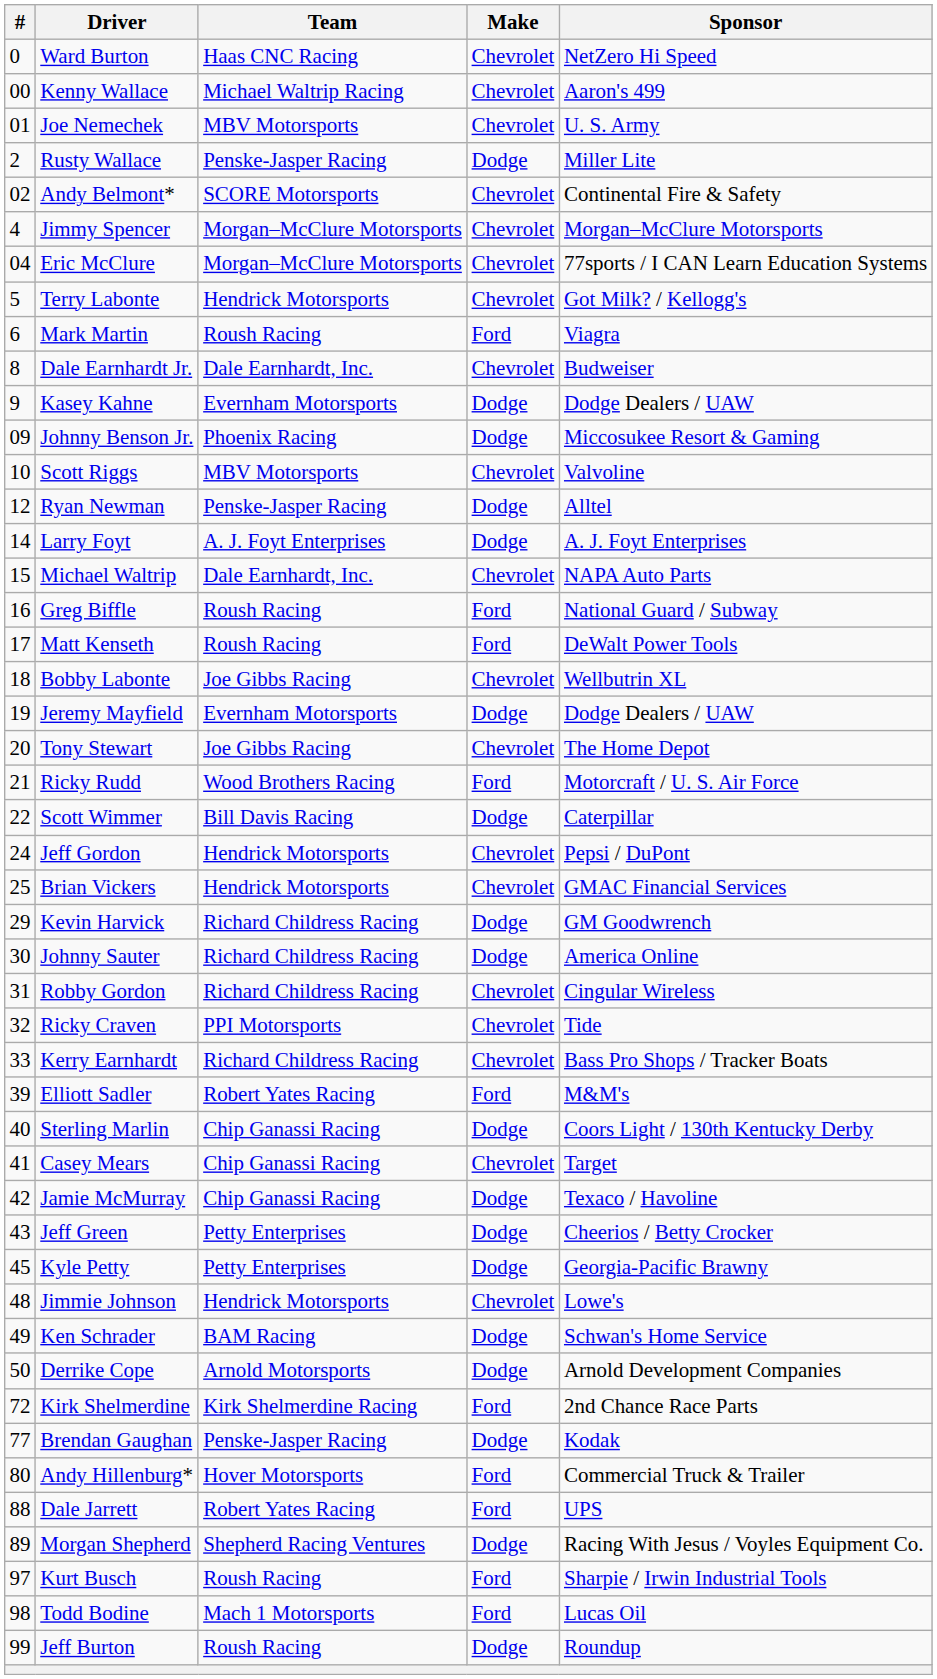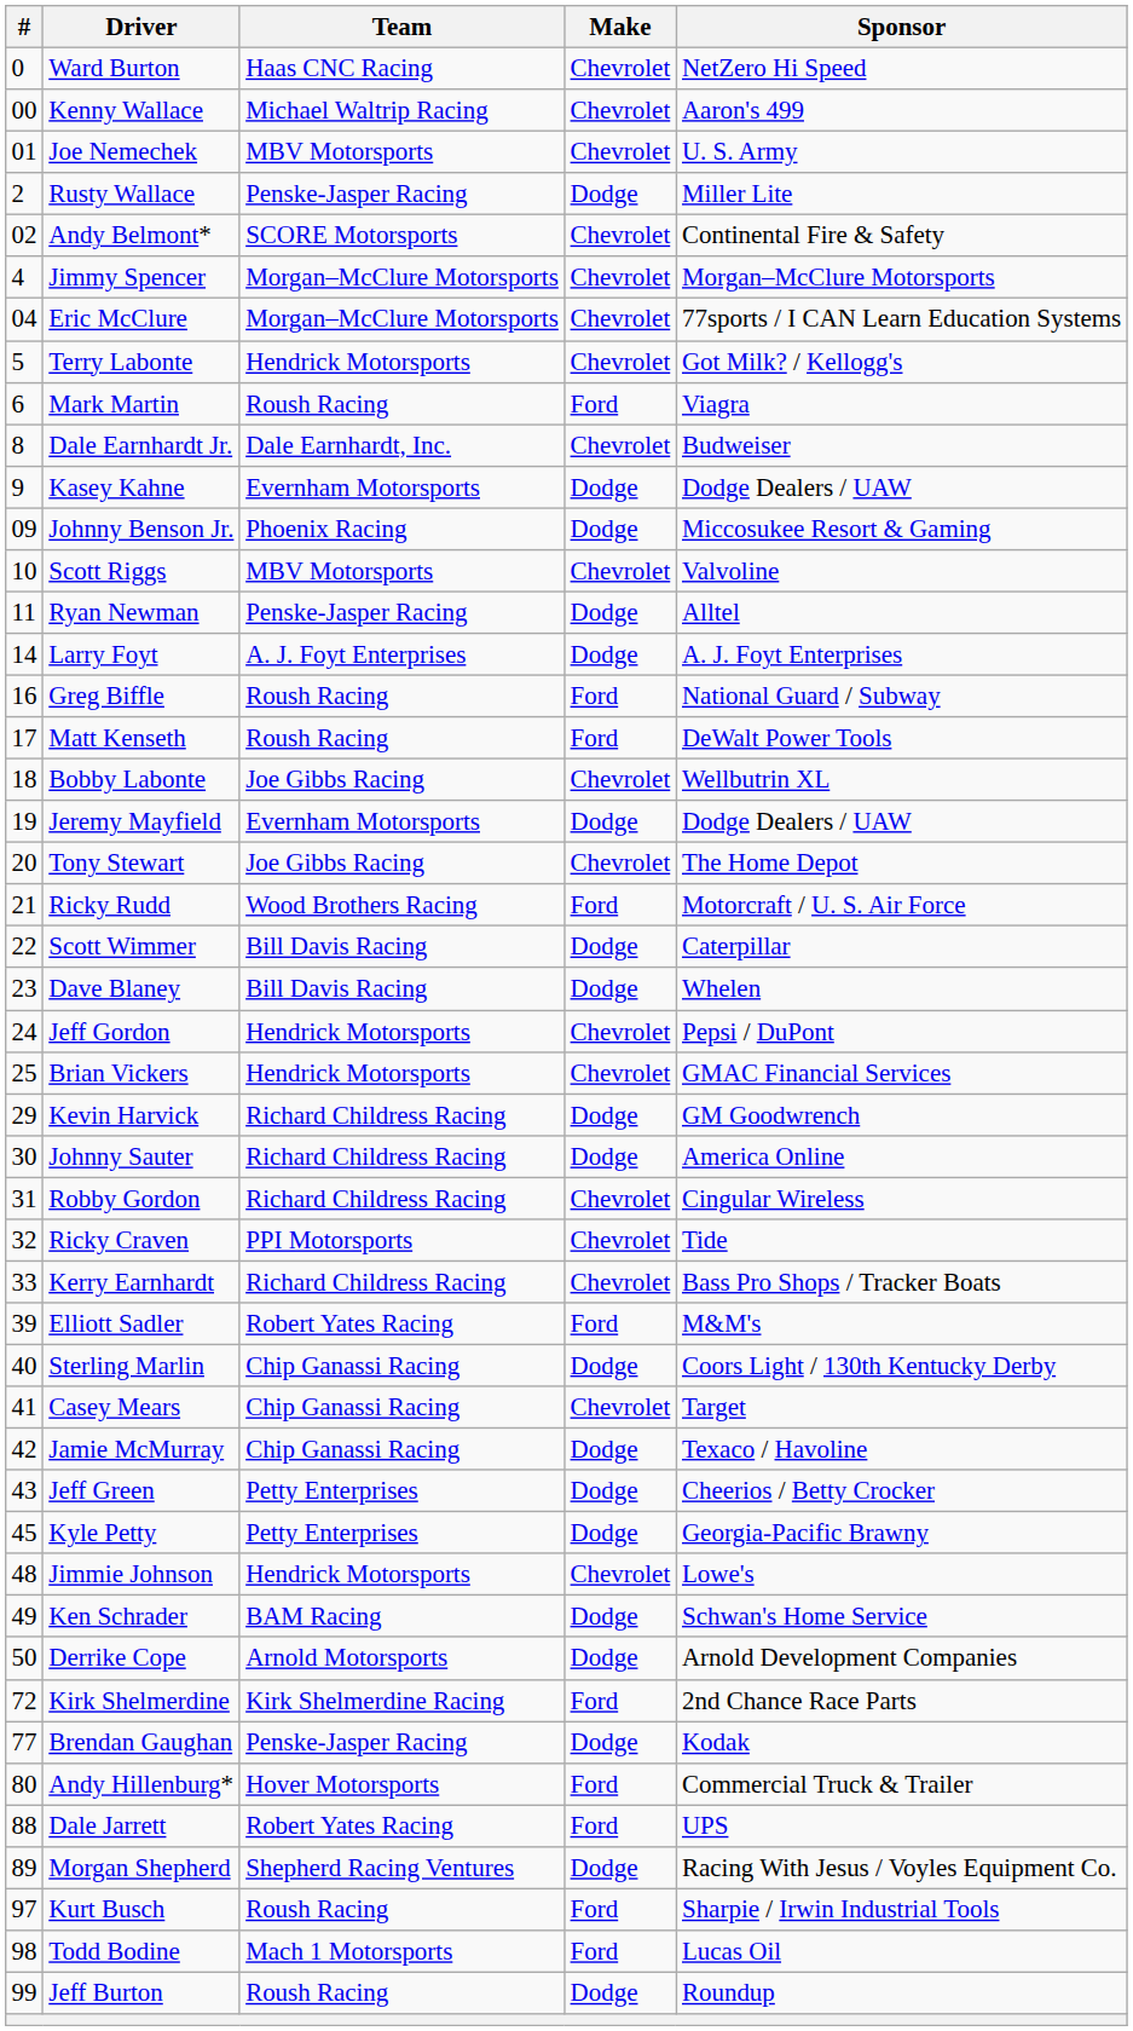 <table class="wikitable" style="font-size:95%">
 <tr>
 <th>#</th>
 <th>Driver</th>
 <th>Team</th>
 <th>Make</th>
 <th>Sponsor</th>
 </tr>
 <tr>
 <td>0</td>
 <td><a href='#'>Ward Burton</a></td>
 <td><a href='#'>Haas CNC Racing</a></td>
 <td><a href='#'>Chevrolet</a></td>
 <td><a href='#'>NetZero Hi Speed</a></td>
 </tr>
 <tr>
 <td>00</td>
 <td><a href='#'>Kenny Wallace</a></td>
 <td><a href='#'>Michael Waltrip Racing</a></td>
 <td><a href='#'>Chevrolet</a></td>
 <td><a href='#'>Aaron's 499</a></td>
 </tr>
 <tr>
 <td>01</td>
 <td><a href='#'>Joe Nemechek</a></td>
 <td><a href='#'>MBV Motorsports</a></td>
 <td><a href='#'>Chevrolet</a></td>
 <td><a href='#'>U. S. Army</a></td>
 </tr>
 <tr>
 <td>2</td>
 <td><a href='#'>Rusty Wallace</a></td>
 <td><a href='#'>Penske-Jasper Racing</a></td>
 <td><a href='#'>Dodge</a></td>
 <td><a href='#'>Miller Lite</a></td>
 </tr>
 <tr>
 <td>02</td>
 <td><a href='#'>Andy Belmont</a>*</td>
 <td><a href='#'>SCORE Motorsports</a></td>
 <td><a href='#'>Chevrolet</a></td>
 <td>Continental Fire & Safety</td>
 </tr>
 <tr>
 <td>4</td>
 <td><a href='#'>Jimmy Spencer</a></td>
 <td><a href='#'>Morgan–McClure Motorsports</a></td>
 <td><a href='#'>Chevrolet</a></td>
 <td><a href='#'>Morgan–McClure Motorsports</a></td>
 </tr>
 <tr>
 <td>04</td>
 <td><a href='#'>Eric McClure</a></td>
 <td><a href='#'>Morgan–McClure Motorsports</a></td>
 <td><a href='#'>Chevrolet</a></td>
 <td>77sports / I CAN Learn Education Systems</td>
 </tr>
 <tr>
 <td>5</td>
 <td><a href='#'>Terry Labonte</a></td>
 <td><a href='#'>Hendrick Motorsports</a></td>
 <td><a href='#'>Chevrolet</a></td>
 <td><a href='#'>Got Milk?</a> / <a href='#'>Kellogg's</a></td>
 </tr>
 <tr>
 <td>6</td>
 <td><a href='#'>Mark Martin</a></td>
 <td><a href='#'>Roush Racing</a></td>
 <td><a href='#'>Ford</a></td>
 <td><a href='#'>Viagra</a></td>
 </tr>
 <tr>
 <td>8</td>
 <td><a href='#'>Dale Earnhardt Jr.</a></td>
 <td><a href='#'>Dale Earnhardt, Inc.</a></td>
 <td><a href='#'>Chevrolet</a></td>
 <td><a href='#'>Budweiser</a></td>
 </tr>
 <tr>
 <td>9</td>
 <td><a href='#'>Kasey Kahne</a></td>
 <td><a href='#'>Evernham Motorsports</a></td>
 <td><a href='#'>Dodge</a></td>
 <td><a href='#'>Dodge</a> Dealers / <a href='#'>UAW</a></td>
 </tr>
 <tr>
 <td>09</td>
 <td><a href='#'>Johnny Benson Jr.</a></td>
 <td><a href='#'>Phoenix Racing</a></td>
 <td><a href='#'>Dodge</a></td>
 <td><a href='#'>Miccosukee Resort & Gaming</a></td>
 </tr>
 <tr>
 <td>10</td>
 <td><a href='#'>Scott Riggs</a></td>
 <td><a href='#'>MBV Motorsports</a></td>
 <td><a href='#'>Chevrolet</a></td>
 <td><a href='#'>Valvoline</a></td>
 </tr>
 <tr>
-<td>12</td>
+<td>11</td>
 <td><a href='#'>Ryan Newman</a></td>
 <td><a href='#'>Penske-Jasper Racing</a></td>
 <td><a href='#'>Dodge</a></td>
 <td><a href='#'>Alltel</a></td>
 </tr>
 <tr>
 <td>14</td>
 <td><a href='#'>Larry Foyt</a></td>
 <td><a href='#'>A. J. Foyt Enterprises</a></td>
 <td><a href='#'>Dodge</a></td>
 <td><a href='#'>A. J. Foyt Enterprises</a></td>
-</tr>
-<tr>
-<td>15</td>
-<td><a href='#'>Michael Waltrip</a></td>
-<td><a href='#'>Dale Earnhardt, Inc.</a></td>
-<td><a href='#'>Chevrolet</a></td>
-<td><a href='#'>NAPA Auto Parts</a></td>
 </tr>
 <tr>
 <td>16</td>
 <td><a href='#'>Greg Biffle</a></td>
 <td><a href='#'>Roush Racing</a></td>
 <td><a href='#'>Ford</a></td>
 <td><a href='#'>National Guard</a> / <a href='#'>Subway</a></td>
 </tr>
 <tr>
 <td>17</td>
 <td><a href='#'>Matt Kenseth</a></td>
 <td><a href='#'>Roush Racing</a></td>
 <td><a href='#'>Ford</a></td>
 <td><a href='#'>DeWalt Power Tools</a></td>
 </tr>
 <tr>
 <td>18</td>
 <td><a href='#'>Bobby Labonte</a></td>
 <td><a href='#'>Joe Gibbs Racing</a></td>
 <td><a href='#'>Chevrolet</a></td>
 <td><a href='#'>Wellbutrin XL</a></td>
 </tr>
 <tr>
 <td>19</td>
 <td><a href='#'>Jeremy Mayfield</a></td>
 <td><a href='#'>Evernham Motorsports</a></td>
 <td><a href='#'>Dodge</a></td>
 <td><a href='#'>Dodge</a> Dealers / <a href='#'>UAW</a></td>
 </tr>
 <tr>
 <td>20</td>
 <td><a href='#'>Tony Stewart</a></td>
 <td><a href='#'>Joe Gibbs Racing</a></td>
 <td><a href='#'>Chevrolet</a></td>
 <td><a href='#'>The Home Depot</a></td>
 </tr>
 <tr>
 <td>21</td>
 <td><a href='#'>Ricky Rudd</a></td>
 <td><a href='#'>Wood Brothers Racing</a></td>
 <td><a href='#'>Ford</a></td>
 <td><a href='#'>Motorcraft</a> / <a href='#'>U. S. Air Force</a></td>
 </tr>
 <tr>
 <td>22</td>
 <td><a href='#'>Scott Wimmer</a></td>
 <td><a href='#'>Bill Davis Racing</a></td>
 <td><a href='#'>Dodge</a></td>
 <td><a href='#'>Caterpillar</a></td>
+</tr>
+<tr>
+<td>23</td>
+<td><a href='#'>Dave Blaney</a></td>
+<td><a href='#'>Bill Davis Racing</a></td>
+<td><a href='#'>Dodge</a></td>
+<td><a href='#'>Whelen</a></td>
 </tr>
 <tr>
 <td>24</td>
 <td><a href='#'>Jeff Gordon</a></td>
 <td><a href='#'>Hendrick Motorsports</a></td>
 <td><a href='#'>Chevrolet</a></td>
 <td><a href='#'>Pepsi</a> / <a href='#'>DuPont</a></td>
 </tr>
 <tr>
 <td>25</td>
 <td><a href='#'>Brian Vickers</a></td>
 <td><a href='#'>Hendrick Motorsports</a></td>
 <td><a href='#'>Chevrolet</a></td>
 <td><a href='#'>GMAC Financial Services</a></td>
 </tr>
 <tr>
 <td>29</td>
 <td><a href='#'>Kevin Harvick</a></td>
 <td><a href='#'>Richard Childress Racing</a></td>
 <td><a href='#'>Dodge</a></td>
 <td><a href='#'>GM Goodwrench</a></td>
 </tr>
 <tr>
 <td>30</td>
 <td><a href='#'>Johnny Sauter</a></td>
 <td><a href='#'>Richard Childress Racing</a></td>
 <td><a href='#'>Dodge</a></td>
 <td><a href='#'>America Online</a></td>
 </tr>
 <tr>
 <td>31</td>
 <td><a href='#'>Robby Gordon</a></td>
 <td><a href='#'>Richard Childress Racing</a></td>
 <td><a href='#'>Chevrolet</a></td>
 <td><a href='#'>Cingular Wireless</a></td>
 </tr>
 <tr>
 <td>32</td>
 <td><a href='#'>Ricky Craven</a></td>
 <td><a href='#'>PPI Motorsports</a></td>
 <td><a href='#'>Chevrolet</a></td>
 <td><a href='#'>Tide</a></td>
 </tr>
 <tr>
 <td>33</td>
 <td><a href='#'>Kerry Earnhardt</a></td>
 <td><a href='#'>Richard Childress Racing</a></td>
 <td><a href='#'>Chevrolet</a></td>
 <td><a href='#'>Bass Pro Shops</a> / Tracker Boats</td>
 </tr>
 <tr>
 <td>39</td>
 <td><a href='#'>Elliott Sadler</a></td>
 <td><a href='#'>Robert Yates Racing</a></td>
 <td><a href='#'>Ford</a></td>
 <td><a href='#'>M&M's</a></td>
 </tr>
 <tr>
 <td>40</td>
 <td><a href='#'>Sterling Marlin</a></td>
 <td><a href='#'>Chip Ganassi Racing</a></td>
 <td><a href='#'>Dodge</a></td>
 <td><a href='#'>Coors Light</a> / <a href='#'>130th Kentucky Derby</a></td>
 </tr>
 <tr>
 <td>41</td>
 <td><a href='#'>Casey Mears</a></td>
 <td><a href='#'>Chip Ganassi Racing</a></td>
 <td><a href='#'>Chevrolet</a></td>
 <td><a href='#'>Target</a></td>
 </tr>
 <tr>
 <td>42</td>
 <td><a href='#'>Jamie McMurray</a></td>
 <td><a href='#'>Chip Ganassi Racing</a></td>
 <td><a href='#'>Dodge</a></td>
 <td><a href='#'>Texaco</a> / <a href='#'>Havoline</a></td>
 </tr>
 <tr>
 <td>43</td>
 <td><a href='#'>Jeff Green</a></td>
 <td><a href='#'>Petty Enterprises</a></td>
 <td><a href='#'>Dodge</a></td>
 <td><a href='#'>Cheerios</a> / <a href='#'>Betty Crocker</a></td>
 </tr>
 <tr>
 <td>45</td>
 <td><a href='#'>Kyle Petty</a></td>
 <td><a href='#'>Petty Enterprises</a></td>
 <td><a href='#'>Dodge</a></td>
 <td><a href='#'>Georgia-Pacific Brawny</a></td>
 </tr>
 <tr>
 <td>48</td>
 <td><a href='#'>Jimmie Johnson</a></td>
 <td><a href='#'>Hendrick Motorsports</a></td>
 <td><a href='#'>Chevrolet</a></td>
 <td><a href='#'>Lowe's</a></td>
 </tr>
 <tr>
 <td>49</td>
 <td><a href='#'>Ken Schrader</a></td>
 <td><a href='#'>BAM Racing</a></td>
 <td><a href='#'>Dodge</a></td>
 <td><a href='#'>Schwan's Home Service</a></td>
 </tr>
 <tr>
 <td>50</td>
 <td><a href='#'>Derrike Cope</a></td>
 <td><a href='#'>Arnold Motorsports</a></td>
 <td><a href='#'>Dodge</a></td>
 <td>Arnold Development Companies</td>
 </tr>
 <tr>
 <td>72</td>
 <td><a href='#'>Kirk Shelmerdine</a></td>
 <td><a href='#'>Kirk Shelmerdine Racing</a></td>
 <td><a href='#'>Ford</a></td>
 <td>2nd Chance Race Parts</td>
 </tr>
 <tr>
 <td>77</td>
 <td><a href='#'>Brendan Gaughan</a></td>
 <td><a href='#'>Penske-Jasper Racing</a></td>
 <td><a href='#'>Dodge</a></td>
 <td><a href='#'>Kodak</a></td>
 </tr>
 <tr>
 <td>80</td>
 <td><a href='#'>Andy Hillenburg</a>*</td>
 <td><a href='#'>Hover Motorsports</a></td>
 <td><a href='#'>Ford</a></td>
 <td>Commercial Truck & Trailer</td>
 </tr>
 <tr>
 <td>88</td>
 <td><a href='#'>Dale Jarrett</a></td>
 <td><a href='#'>Robert Yates Racing</a></td>
 <td><a href='#'>Ford</a></td>
 <td><a href='#'>UPS</a></td>
 </tr>
 <tr>
 <td>89</td>
 <td><a href='#'>Morgan Shepherd</a></td>
 <td><a href='#'>Shepherd Racing Ventures</a></td>
 <td><a href='#'>Dodge</a></td>
 <td>Racing With Jesus / Voyles Equipment Co.</td>
 </tr>
 <tr>
 <td>97</td>
 <td><a href='#'>Kurt Busch</a></td>
 <td><a href='#'>Roush Racing</a></td>
 <td><a href='#'>Ford</a></td>
 <td><a href='#'>Sharpie</a> / <a href='#'>Irwin Industrial Tools</a></td>
 </tr>
 <tr>
 <td>98</td>
 <td><a href='#'>Todd Bodine</a></td>
 <td><a href='#'>Mach 1 Motorsports</a></td>
 <td><a href='#'>Ford</a></td>
 <td><a href='#'>Lucas Oil</a></td>
 </tr>
 <tr>
 <td>99</td>
 <td><a href='#'>Jeff Burton</a></td>
 <td><a href='#'>Roush Racing</a></td>
 <td><a href='#'>Dodge</a></td>
 <td><a href='#'>Roundup</a></td>
 </tr>
 <tr>
 <th colspan="5"></th>
 </tr>
 </table>
